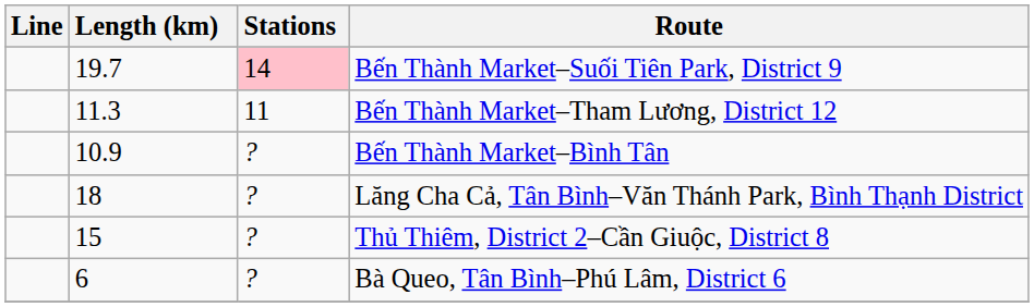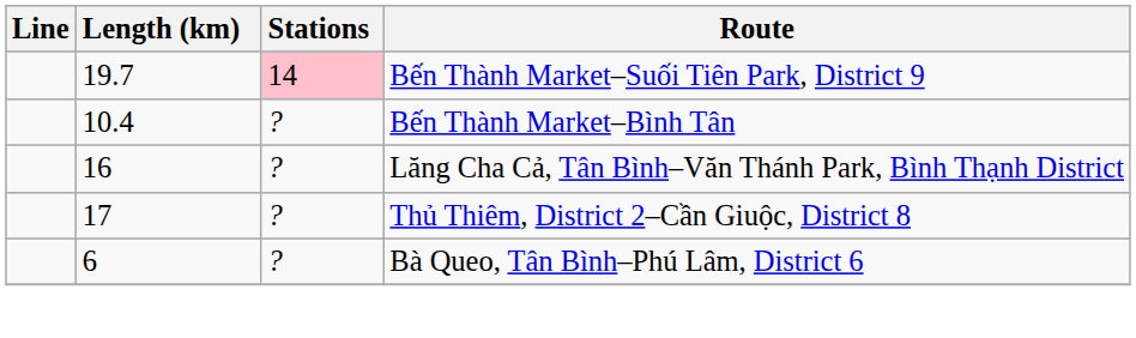 <table class="wikitable" style="margin: 0 auto; text-align:left;">
 <tr>
 <th style="text-align:left;">Line</th>
 <th>Length (km)  </th>
 <th>Stations </th>
 <th>Route</th>
 </tr>
 <tr>
 <td></td>
 <td>19.7</td>
 <td style="background: pink;">14</td>
 <td><a href='#'>Bến Thành Market</a>–<a href='#'>Suối Tiên Park</a>, <a href='#'>District 9</a></td>
 </tr>
 <tr>
 <td></td>
-<td>11.3</td>
-<td>11</td>
-<td><a href='#'>Bến Thành Market</a>–Tham Lương, <a href='#'>District 12</a></td>
-</tr>
-<tr>
-<td></td>
-<td>10.9</td>
+<td>10.4</td>
 <td><em>?</em></td>
 <td><a href='#'>Bến Thành Market</a>–<a href='#'>Bình Tân</a></td>
 </tr>
 <tr>
 <td></td>
-<td>18</td>
+<td>16</td>
 <td><em>?</em></td>
 <td>Lăng Cha Cả, <a href='#'>Tân Bình</a>–Văn Thánh Park, <a href='#'>Bình Thạnh District</a></td>
 </tr>
 <tr>
 <td></td>
-<td>15</td>
+<td>17</td>
 <td><em>?</em></td>
 <td><a href='#'>Thủ Thiêm</a>, <a href='#'>District 2</a>–Cần Giuộc, <a href='#'>District 8</a></td>
 </tr>
 <tr>
 <td></td>
 <td>6</td>
 <td><em>?</em></td>
 <td>Bà Queo, <a href='#'>Tân Bình</a>–Phú Lâm, <a href='#'>District 6</a></td>
 </tr>
 <tr>
 </tr>
 </table>
